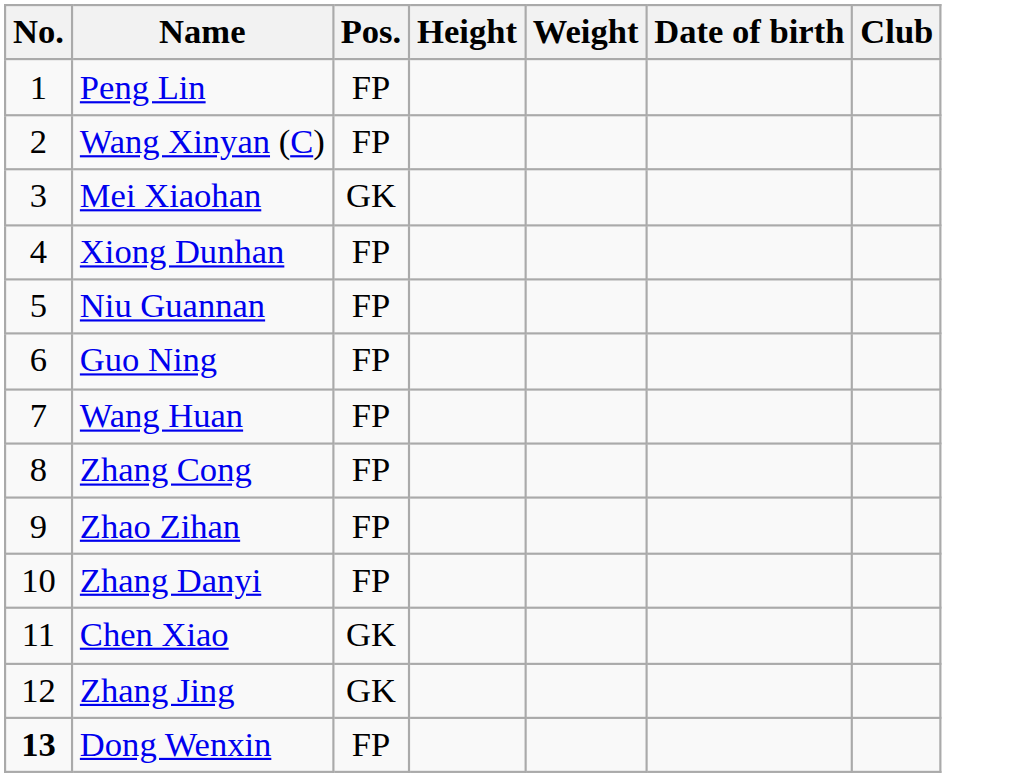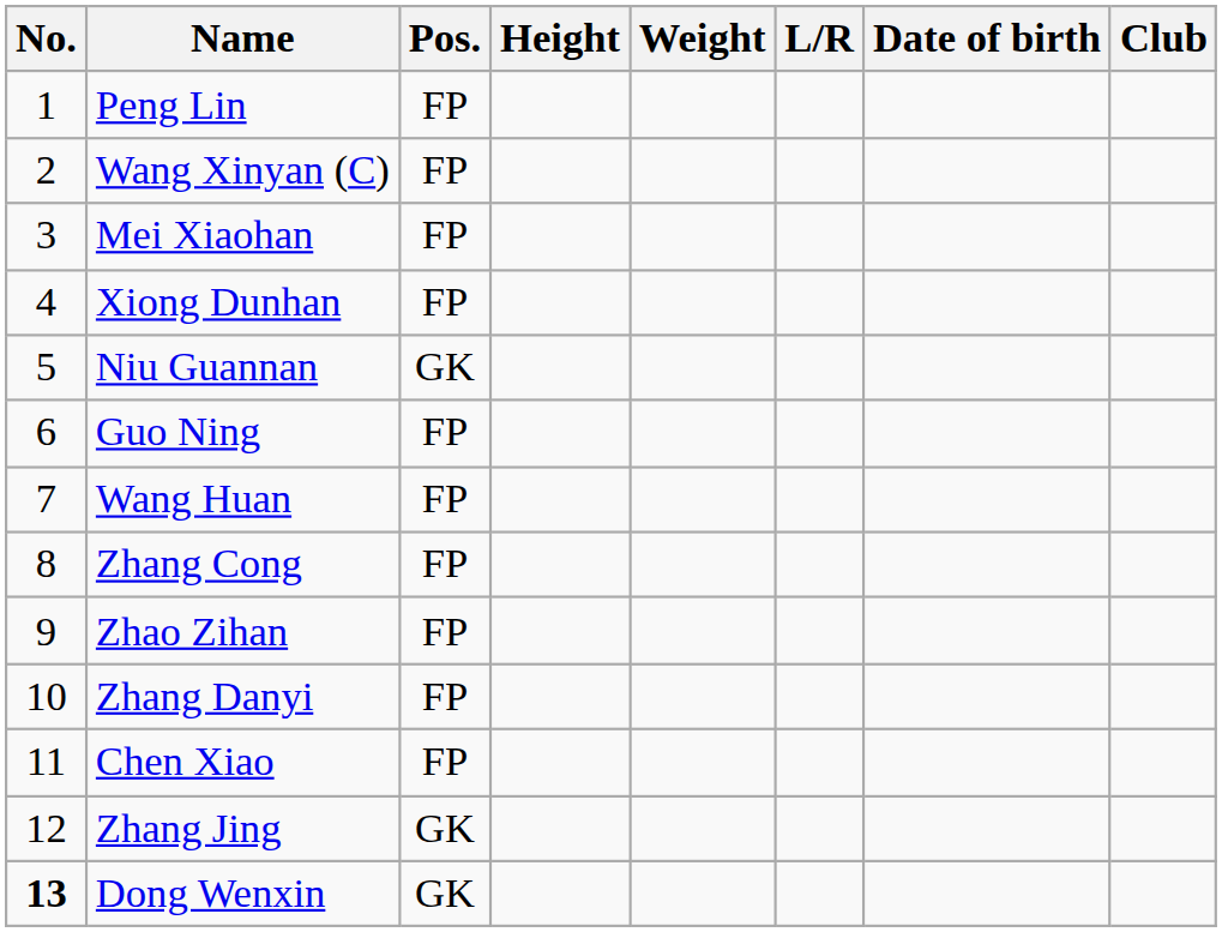 <table class="wikitable sortable" style="text-align:center">
 <tr>
 <th>No.</th>
 <th>Name</th>
 <th>Pos.</th>
 <th>Height</th>
 <th>Weight</th>
+<th>L/R</th>
 <th>Date of birth</th>
 <th>Club</th>
 </tr>
 <tr>
 <td style="text-align:center;">1</td>
 <td style="text-align:left;"><a href='#'>Peng Lin</a></td>
 <td style="text-align:center;">FP</td>
+<td></td>
 <td></td>
 <td></td>
 <td style="text-align:left;"></td>
 <td></td>
 </tr>
 <tr>
 <td style="text-align:center;">2</td>
 <td style="text-align:left;"><a href='#'>Wang Xinyan</a> (<a href='#'>C</a>)</td>
 <td style="text-align:center;">FP</td>
 <td></td>
 <td></td>
+<td></td>
 <td style="text-align:left;"></td>
 <td></td>
 </tr>
 <tr>
 <td style="text-align:center;">3</td>
 <td style="text-align:left;"><a href='#'>Mei Xiaohan</a></td>
-<td style="text-align:center;">GK</td>
+<td style="text-align:center;">FP</td>
+<td></td>
 <td></td>
 <td></td>
 <td style="text-align:left;"></td>
 <td></td>
 </tr>
 <tr>
 <td style="text-align:center;">4</td>
 <td style="text-align:left;"><a href='#'>Xiong Dunhan</a></td>
 <td style="text-align:center;">FP</td>
 <td></td>
 <td></td>
+<td></td>
 <td style="text-align:left;"></td>
 <td></td>
 </tr>
 <tr>
 <td style="text-align:center;">5</td>
 <td style="text-align:left;"><a href='#'>Niu Guannan</a></td>
-<td style="text-align:center;">FP</td>
+<td style="text-align:center;">GK</td>
+<td></td>
 <td></td>
 <td></td>
 <td style="text-align:left;"></td>
 <td></td>
 </tr>
 <tr>
 <td style="text-align:center;">6</td>
 <td style="text-align:left;"><a href='#'>Guo Ning</a></td>
 <td style="text-align:center;">FP</td>
 <td></td>
 <td></td>
+<td></td>
 <td style="text-align:left;"></td>
 <td></td>
 </tr>
 <tr>
 <td style="text-align:center;">7</td>
 <td style="text-align:left;"><a href='#'>Wang Huan</a></td>
 <td style="text-align:center;">FP</td>
+<td></td>
 <td></td>
 <td></td>
 <td style="text-align:left;"></td>
 <td></td>
 </tr>
 <tr>
 <td style="text-align:center;">8</td>
 <td style="text-align:left;"><a href='#'>Zhang Cong</a></td>
 <td style="text-align:center;">FP</td>
 <td></td>
 <td></td>
+<td></td>
 <td style="text-align:left;"></td>
 <td></td>
 </tr>
 <tr>
 <td style="text-align:center;">9</td>
 <td style="text-align:left;"><a href='#'>Zhao Zihan</a></td>
 <td style="text-align:center;">FP</td>
+<td></td>
 <td></td>
 <td></td>
 <td style="text-align:left;"></td>
 <td></td>
 </tr>
 <tr>
 <td style="text-align:center;">10</td>
 <td style="text-align:left;"><a href='#'>Zhang Danyi</a></td>
 <td style="text-align:center;">FP</td>
 <td></td>
 <td></td>
+<td></td>
 <td style="text-align:left;"></td>
 <td></td>
 </tr>
 <tr>
 <td style="text-align:center;">11</td>
 <td style="text-align:left;"><a href='#'>Chen Xiao</a></td>
-<td style="text-align:center;">GK</td>
+<td style="text-align:center;">FP</td>
+<td></td>
 <td></td>
 <td></td>
 <td style="text-align:left;"></td>
 <td></td>
 </tr>
 <tr>
 <td style="text-align:center;">12</td>
 <td style="text-align:left;"><a href='#'>Zhang Jing</a></td>
 <td style="text-align:center;">GK</td>
 <td></td>
 <td></td>
+<td></td>
 <td style="text-align:left;"></td>
 <td></td>
 </tr>
 <tr>
 <td style="text-align:center;"><strong>13</strong></td>
 <td style="text-align:left;"><a href='#'>Dong Wenxin</a></td>
-<td style="text-align:center;">FP</td>
+<td style="text-align:center;">GK</td>
+<td></td>
 <td></td>
 <td></td>
 <td style="text-align:left;"></td>
 <td></td>
 </tr>
 </table>
